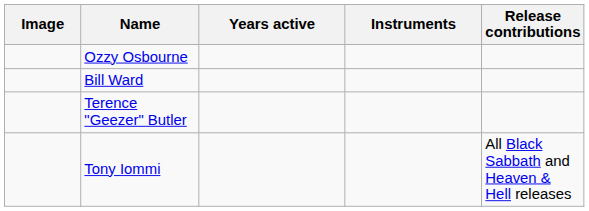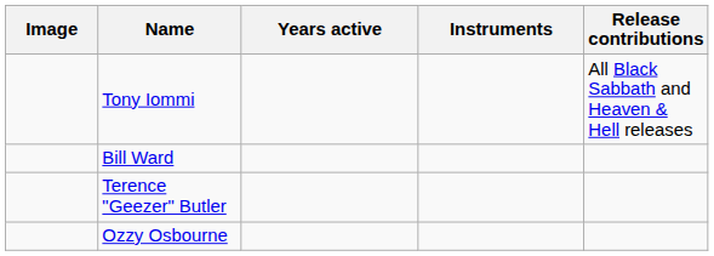 <table class="wikitable" border="1" width="100%">
 <tr>
 <th width="75">Image</th>
 <th width="120">Name</th>
 <th width="150">Years active</th>
 <th width="140">Instruments</th>
 <th>Release contributions</th>
 </tr>
 <tr>
 <td></td>
-<td><a href='#'>Ozzy Osbourne</a></td>
+<td><a href='#'>Tony Iommi</a></td>
 <td></td>
 <td></td>
-<td></td>
+<td>All <a href='#'>Black Sabbath</a> and <a href='#'>Heaven & Hell</a> releases</td>
 </tr>
 <tr>
 <td></td>
 <td><a href='#'>Bill Ward</a></td>
 <td></td>
 <td></td>
 <td></td>
 </tr>
 <tr>
 <td></td>
 <td><a href='#'>Terence "Geezer" Butler</a></td>
 <td></td>
 <td></td>
 <td></td>
 </tr>
 <tr>
 <td></td>
-<td><a href='#'>Tony Iommi</a></td>
+<td><a href='#'>Ozzy Osbourne</a></td>
 <td></td>
 <td></td>
-<td>All <a href='#'>Black Sabbath</a> and <a href='#'>Heaven & Hell</a> releases</td>
+<td></td>
 </tr>
 </table>
